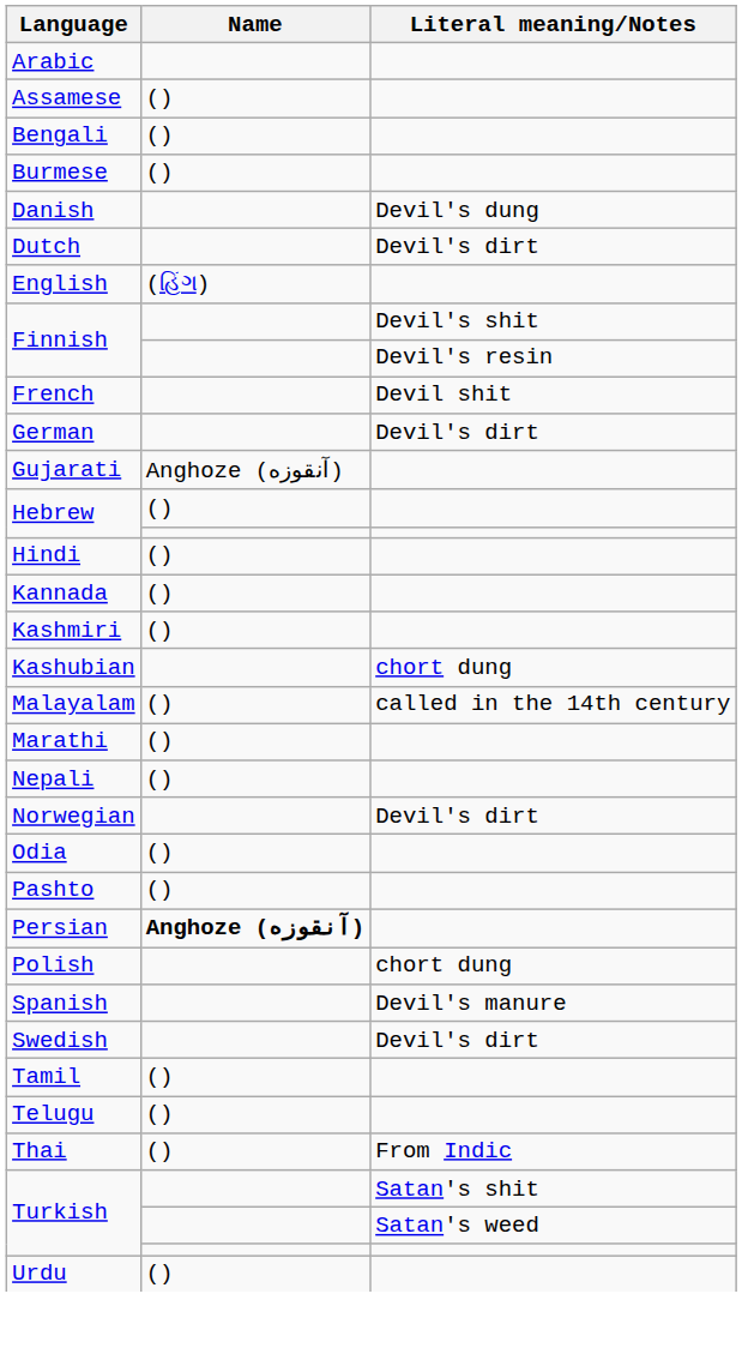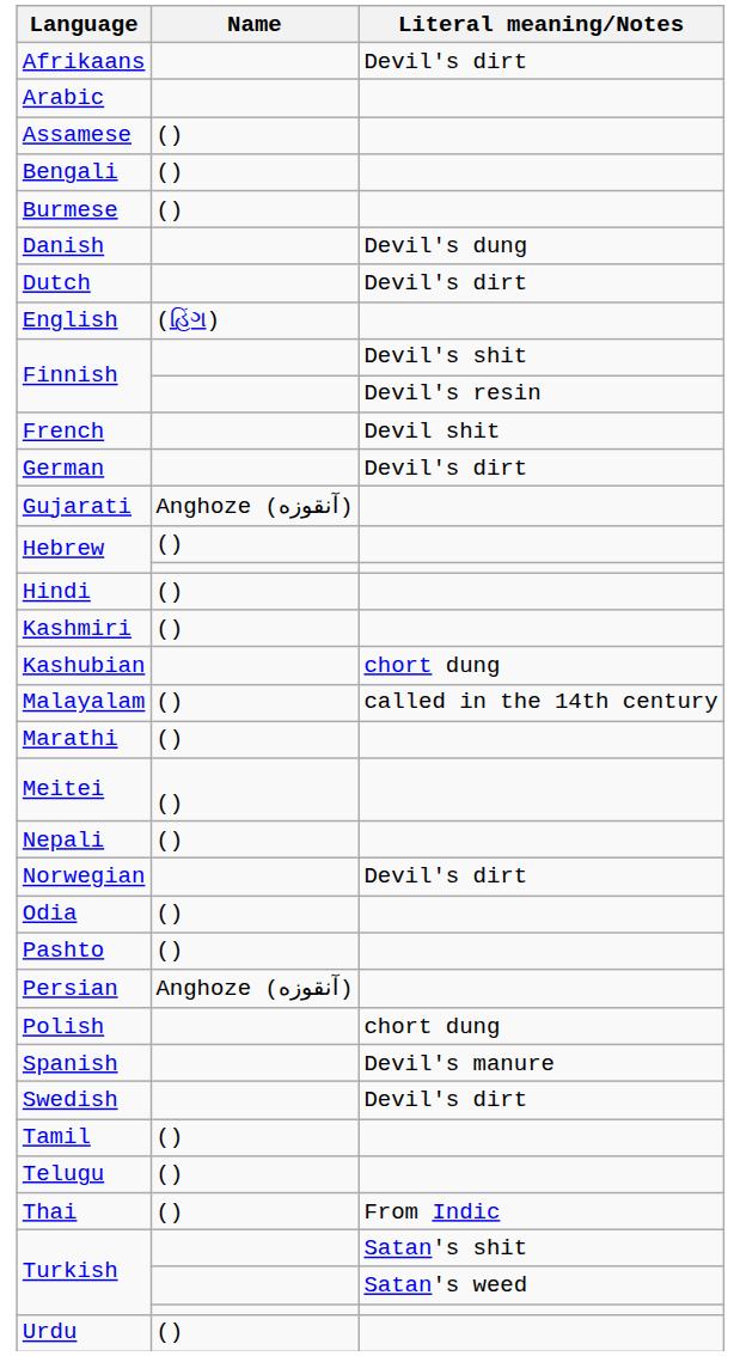 <table class="wikitable" style="margin:auto">
 <tr>
 <th>Language</th>
 <th>Name</th>
 <th>Literal meaning/Notes</th>
+</tr>
+<tr>
+<td><a href='#'>Afrikaans</a></td>
+<td></td>
+<td>Devil's dirt</td>
 </tr>
 <tr>
 <td><a href='#'>Arabic</a></td>
 <td></td>
 <td></td>
 </tr>
 <tr>
 <td><a href='#'>Assamese</a></td>
 <td> ()</td>
 <td></td>
 </tr>
 <tr>
 <td><a href='#'>Bengali</a></td>
 <td> ()</td>
 <td></td>
 </tr>
 <tr>
 <td><a href='#'>Burmese</a></td>
 <td> ()</td>
 <td></td>
 </tr>
 <tr>
 <td><a href='#'>Danish</a></td>
 <td></td>
 <td>Devil's dung</td>
 </tr>
 <tr>
 <td><a href='#'>Dutch</a></td>
 <td></td>
 <td>Devil's dirt</td>
 </tr>
 <tr>
 <td><a href='#'>English</a></td>
 <td> (<a href='#'>હિંગ</a>)</td>
 <td></td>
 </tr>
 <tr>
 <td rowspan="2"><a href='#'>Finnish</a></td>
 <td></td>
 <td>Devil's shit</td>
 </tr>
 <tr>
 <td></td>
 <td>Devil's resin</td>
 </tr>
 <tr>
 <td><a href='#'>French</a></td>
 <td></td>
 <td>Devil shit</td>
 </tr>
 <tr>
 <td><a href='#'>German</a></td>
 <td></td>
 <td>Devil's dirt</td>
 </tr>
 <tr>
 <td><a href='#'>Gujarati</a></td>
 <td>Anghoze (آنقوزه)</td>
 <td></td>
 </tr>
 <tr>
 <td rowspan="2"><a href='#'>Hebrew</a></td>
 <td> ()</td>
 <td></td>
 </tr>
 <tr>
 <td></td>
 <td></td>
 </tr>
 <tr>
 <td><a href='#'>Hindi</a></td>
 <td> ()</td>
 <td></td>
 </tr>
 <tr>
-<td><a href='#'>Kannada</a></td>
-<td> ()</td>
-<td></td>
-</tr>
-<tr>
 <td><a href='#'>Kashmiri</a></td>
 <td> ()</td>
 <td></td>
 </tr>
 <tr>
 <td><a href='#'>Kashubian</a></td>
 <td></td>
 <td><a href='#'>chort</a> dung</td>
 </tr>
 <tr>
 <td><a href='#'>Malayalam</a></td>
 <td> ()</td>
 <td>called  in the 14th century</td>
 </tr>
 <tr>
 <td><a href='#'>Marathi</a></td>
 <td> ()</td>
+<td></td>
+</tr>
+<tr>
+<td><a href='#'>Meitei</a></td>
+<td><br> ()</td>
 <td></td>
 </tr>
 <tr>
 <td><a href='#'>Nepali</a></td>
 <td> ()</td>
 <td></td>
 </tr>
 <tr>
 <td><a href='#'>Norwegian</a></td>
 <td></td>
 <td>Devil's dirt</td>
 </tr>
 <tr>
 <td><a href='#'>Odia</a></td>
 <td> ()</td>
 <td></td>
 </tr>
 <tr>
 <td><a href='#'>Pashto</a></td>
 <td> ()</td>
 <td></td>
 </tr>
 <tr>
 <td><a href='#'>Persian</a></td>
-<td><strong>Anghoze (آنقوزه)</strong></td>
+<td>Anghoze (آنقوزه)</td>
 <td></td>
 </tr>
 <tr>
 <td><a href='#'>Polish</a></td>
 <td></td>
 <td>chort dung</td>
 </tr>
 <tr>
 <td><a href='#'>Spanish</a></td>
 <td></td>
 <td>Devil's manure</td>
 </tr>
 <tr>
 <td><a href='#'>Swedish</a></td>
 <td></td>
 <td>Devil's dirt</td>
 </tr>
 <tr>
 <td><a href='#'>Tamil</a></td>
 <td> ()</td>
 <td></td>
 </tr>
 <tr>
 <td><a href='#'>Telugu</a></td>
 <td> ()</td>
 <td></td>
 </tr>
 <tr>
 <td><a href='#'>Thai</a></td>
 <td> ()</td>
 <td>From <a href='#'>Indic</a> </td>
 </tr>
 <tr>
 <td rowspan="3"><a href='#'>Turkish</a></td>
 <td></td>
 <td><a href='#'>Satan</a>'s shit</td>
 </tr>
 <tr>
 <td></td>
 <td><a href='#'>Satan</a>'s weed</td>
 </tr>
 <tr>
 <td></td>
 <td></td>
 </tr>
 <tr>
 <td><a href='#'>Urdu</a></td>
 <td> ()</td>
 <td></td>
 </tr>
 </table>
